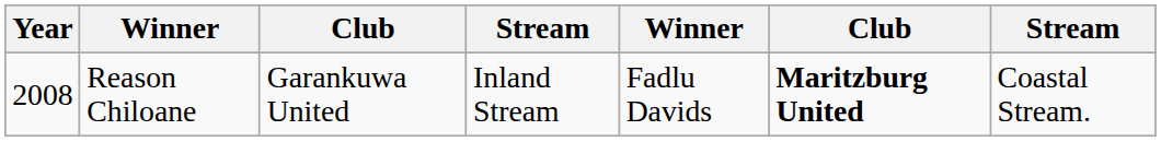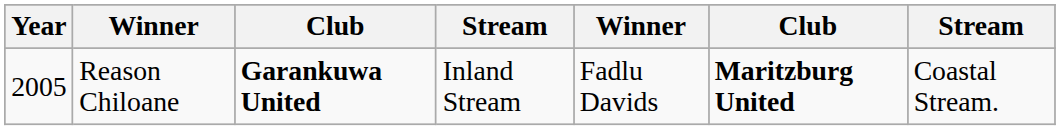 <table class="wikitable">
 <tr>
 <th>Year</th>
 <th>Winner</th>
 <th>Club</th>
 <th>Stream</th>
 <th>Winner</th>
 <th>Club</th>
 <th>Stream</th>
 </tr>
 <tr>
-<td>2008</td>
+<td>2005</td>
 <td>Reason Chiloane</td>
-<td>Garankuwa United</td>
+<td><strong>Garankuwa United</strong></td>
 <td>Inland Stream</td>
 <td>Fadlu Davids</td>
 <td><strong>Maritzburg United</strong></td>
 <td>Coastal Stream.</td>
 </tr>
 </table>
